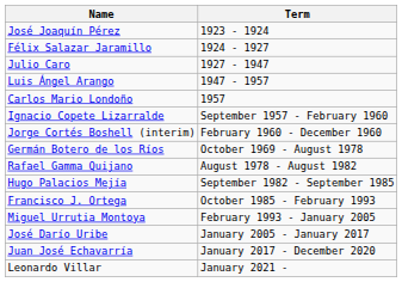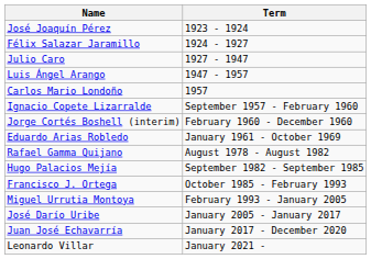 <table class="wikitable">
 <tr>
 <th>Name</th>
 <th>Term</th>
 </tr>
 <tr>
 <td><a href='#'>José Joaquín Pérez</a></td>
 <td>1923 - 1924</td>
 </tr>
 <tr>
 <td><a href='#'>Félix Salazar Jaramillo</a></td>
 <td>1924 - 1927</td>
 </tr>
 <tr>
 <td><a href='#'>Julio Caro</a></td>
 <td>1927 - 1947</td>
 </tr>
 <tr>
 <td><a href='#'>Luis Ángel Arango</a></td>
 <td>1947 - 1957</td>
 </tr>
 <tr>
 <td><a href='#'>Carlos Mario Londoño</a></td>
 <td>1957</td>
 </tr>
 <tr>
 <td><a href='#'>Ignacio Copete Lizarralde</a></td>
 <td>September 1957 - February 1960</td>
 </tr>
 <tr>
 <td><a href='#'>Jorge Cortés Boshell</a> (interim)</td>
 <td>February 1960 - December 1960</td>
 </tr>
 <tr>
-<td><a href='#'>Germán Botero de los Ríos</a></td>
-<td>October 1969 - August 1978</td>
+<td><a href='#'>Eduardo Arias Robledo</a></td>
+<td>January 1961 - October 1969</td>
 </tr>
 <tr>
 <td><a href='#'>Rafael Gamma Quijano</a></td>
 <td>August 1978 - August 1982</td>
 </tr>
 <tr>
 <td><a href='#'>Hugo Palacios Mejía</a></td>
 <td>September 1982 - September 1985</td>
 </tr>
 <tr>
 <td><a href='#'>Francisco J. Ortega</a></td>
 <td>October 1985 - February 1993</td>
 </tr>
 <tr>
 <td><a href='#'>Miguel Urrutia Montoya</a></td>
 <td>February 1993 - January 2005</td>
 </tr>
 <tr>
 <td><a href='#'>José Darío Uribe</a></td>
 <td>January 2005 - January 2017</td>
 </tr>
 <tr>
 <td><a href='#'>Juan José Echavarría</a></td>
 <td>January 2017 - December 2020</td>
 </tr>
 <tr>
 <td>Leonardo Villar</td>
 <td>January 2021 -</td>
 </tr>
 </table>
